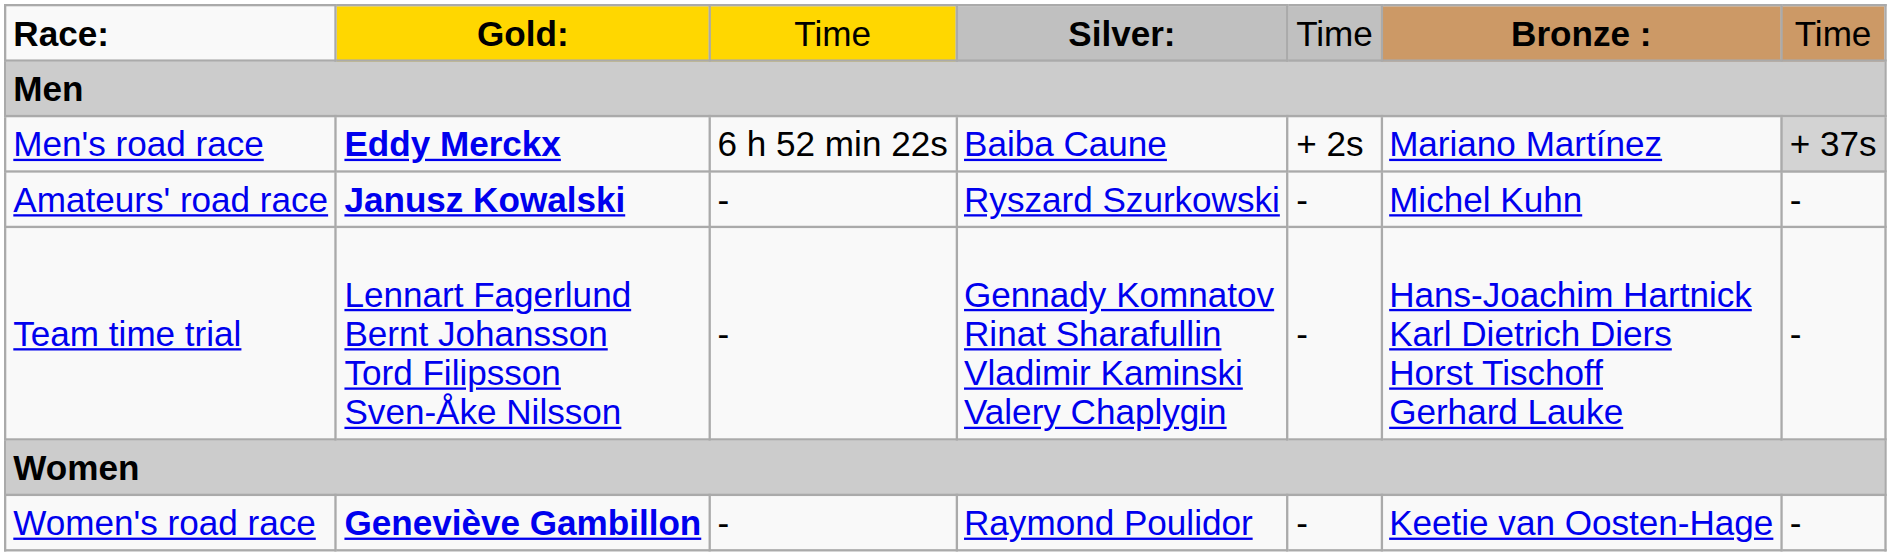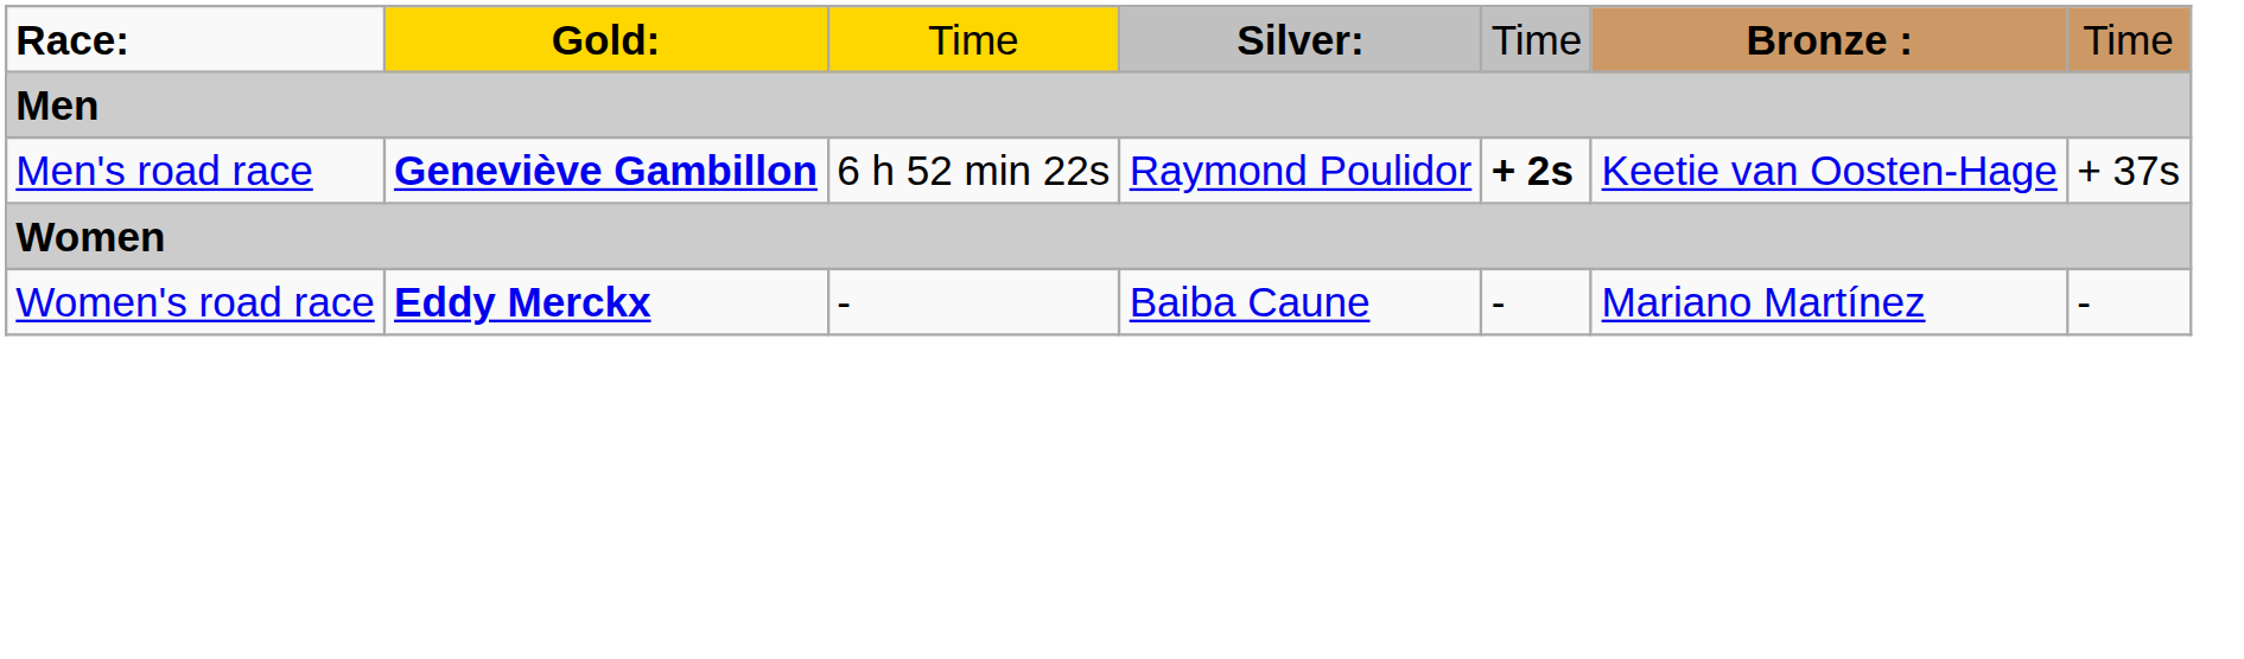 <table class="wikitable" style="text-align: left; font-size: 95%; border: gray solid 1px; border-collapse: collapse;">
 <tr>
 <td><strong>Race:</strong></td>
 <td style="text-align:center;background-color:gold;"><strong>Gold:</strong></td>
 <td style="text-align:center;background-color:gold;">Time</td>
 <td style="text-align:center;background-color:silver;"><strong>Silver:</strong></td>
 <td style="text-align:center;background-color:silver;">Time</td>
 <td style="text-align:center;background-color:#CC9966;"><strong>Bronze :</strong></td>
 <td style="text-align:center;background-color:#CC9966;">Time</td>
 </tr>
 <tr bgcolor="#cccccc">
 <td colspan=7><strong>Men</strong></td>
 </tr>
 <tr>
 <td><a href='#'>Men's road race</a><br></td>
-<td><strong><a href='#'>Eddy Merckx</a></strong><br><small></small></td>
+<td><strong><a href='#'>Geneviève Gambillon</a></strong><br><small></small></td>
 <td>6 h 52 min 22s</td>
-<td><a href='#'>Baiba Caune</a><br><small></small></td>
-<td>+ 2s</td>
-<td><a href='#'>Mariano Martínez</a><br><small></small></td>
-<td style="background: lightgrey;">+ 37s</td>
-</tr>
-<tr>
-<td><a href='#'>Amateurs' road race</a></td>
-<td><strong><a href='#'>Janusz Kowalski</a></strong><br><small></small></td>
-<td>-</td>
-<td><a href='#'>Ryszard Szurkowski</a><br><small></small></td>
-<td>-</td>
-<td><a href='#'>Michel Kuhn</a><br><small></small></td>
-<td>-</td>
-</tr>
-<tr>
-<td><a href='#'>Team time trial</a></td>
-<td><strong></strong> <br> <a href='#'>Lennart Fagerlund</a><br> <a href='#'>Bernt Johansson</a><br> <a href='#'>Tord Filipsson</a><br> <a href='#'>Sven-Åke Nilsson</a></td>
-<td>-</td>
-<td> <br> <a href='#'>Gennady Komnatov</a><br> <a href='#'>Rinat Sharafullin</a><br> <a href='#'>Vladimir Kaminski</a><br> <a href='#'>Valery Chaplygin</a></td>
-<td>-</td>
-<td> <br> <a href='#'>Hans-Joachim Hartnick</a><br> <a href='#'>Karl Dietrich Diers</a><br> <a href='#'>Horst Tischoff</a><br> <a href='#'>Gerhard Lauke</a></td>
-<td>-</td>
+<td><a href='#'>Raymond Poulidor</a><br><small></small></td>
+<td><strong>+ 2s</strong></td>
+<td><a href='#'>Keetie van Oosten-Hage</a><br><small></small></td>
+<td>+ 37s</td>
 </tr>
 <tr bgcolor="#cccccc">
 <td colspan=7><strong>Women</strong></td>
 </tr>
 <tr>
 <td><a href='#'>Women's road race</a></td>
-<td><strong><a href='#'>Geneviève Gambillon</a></strong><br><small></small></td>
+<td><strong><a href='#'>Eddy Merckx</a></strong><br><small></small></td>
 <td>-</td>
-<td><a href='#'>Raymond Poulidor</a><br><small></small></td>
+<td><a href='#'>Baiba Caune</a><br><small></small></td>
 <td>-</td>
-<td><a href='#'>Keetie van Oosten-Hage</a><br><small></small></td>
+<td><a href='#'>Mariano Martínez</a><br><small></small></td>
 <td>-</td>
 </tr>
 </table>
